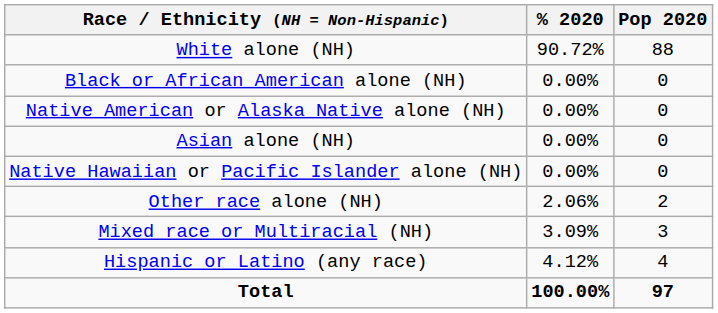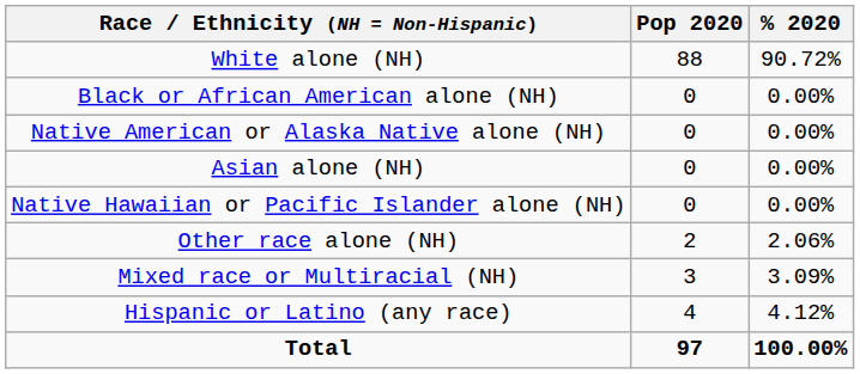 <table class="wikitable" style="text-align:center;">
 <tr>
 <th>Race / Ethnicity <small>(<em>NH = Non-Hispanic</em>)</small></th>
+<th>Pop 2020</th>
 <th>% 2020</th>
-<th>Pop 2020</th>
 </tr>
 <tr>
 <td><a href='#'>White</a> alone (NH)</td>
+<td>88</td>
 <td>90.72%</td>
-<td>88</td>
 </tr>
 <tr>
 <td><a href='#'>Black or African American</a> alone (NH)</td>
+<td>0</td>
 <td>0.00%</td>
-<td>0</td>
 </tr>
 <tr>
 <td><a href='#'>Native American</a> or <a href='#'>Alaska Native</a> alone (NH)</td>
+<td>0</td>
 <td>0.00%</td>
-<td>0</td>
 </tr>
 <tr>
 <td><a href='#'>Asian</a> alone (NH)</td>
+<td>0</td>
 <td>0.00%</td>
-<td>0</td>
 </tr>
 <tr>
 <td><a href='#'>Native Hawaiian</a> or <a href='#'>Pacific Islander</a> alone (NH)</td>
+<td>0</td>
 <td>0.00%</td>
-<td>0</td>
 </tr>
 <tr>
 <td><a href='#'>Other race</a> alone (NH)</td>
+<td>2</td>
 <td>2.06%</td>
-<td>2</td>
 </tr>
 <tr>
 <td><a href='#'>Mixed race or Multiracial</a> (NH)</td>
+<td>3</td>
 <td>3.09%</td>
-<td>3</td>
 </tr>
 <tr>
 <td><a href='#'>Hispanic or Latino</a> (any race)</td>
+<td>4</td>
 <td>4.12%</td>
-<td>4</td>
 </tr>
 <tr>
 <td><strong>Total</strong></td>
+<td><strong>97</strong></td>
 <td><strong>100.00%</strong></td>
-<td><strong>97</strong></td>
 </tr>
 </table>
